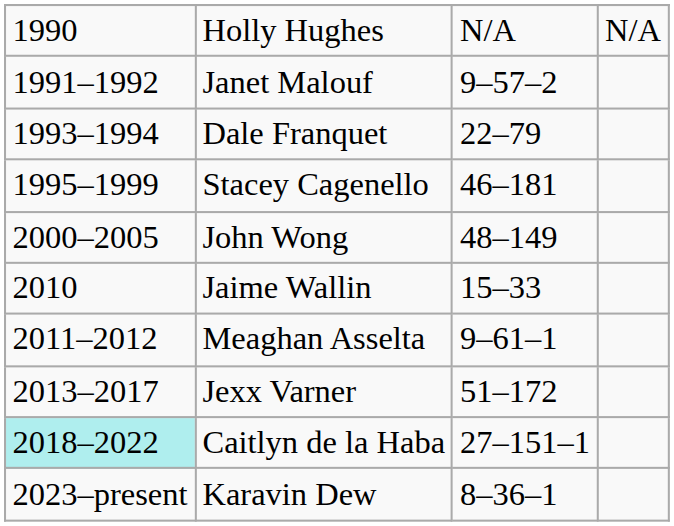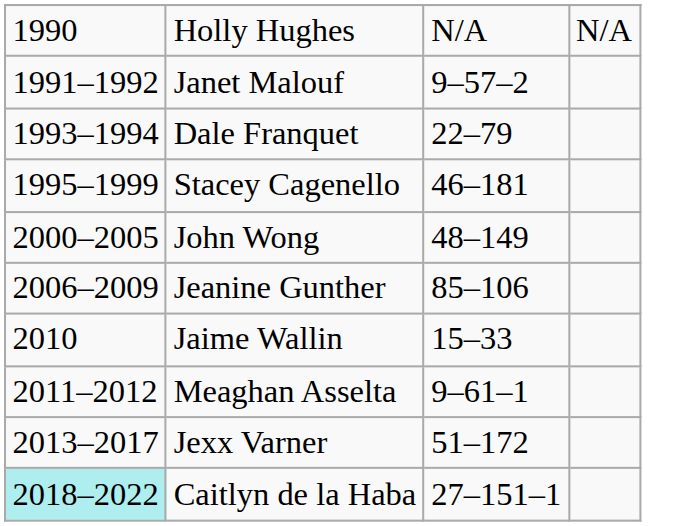 <table class="wikitable">
 <tr style="text-align:center;">
 </tr>
 <tr>
 <td>1990</td>
 <td>Holly Hughes</td>
 <td>N/A</td>
 <td>N/A</td>
 </tr>
 <tr>
 <td>1991–1992</td>
 <td>Janet Malouf</td>
 <td>9–57–2</td>
 <td></td>
 </tr>
 <tr>
 <td>1993–1994</td>
 <td>Dale Franquet</td>
 <td>22–79</td>
 <td></td>
 </tr>
 <tr>
 <td>1995–1999</td>
 <td>Stacey Cagenello</td>
 <td>46–181</td>
 <td></td>
 </tr>
 <tr>
 <td>2000–2005</td>
 <td>John Wong</td>
 <td>48–149</td>
 <td></td>
 </tr>
 <tr>
+<td>2006–2009</td>
+<td>Jeanine Gunther</td>
+<td>85–106</td>
+<td></td>
+</tr>
+<tr>
 <td>2010</td>
 <td>Jaime Wallin</td>
 <td>15–33</td>
 <td></td>
 </tr>
 <tr>
 <td>2011–2012</td>
 <td>Meaghan Asselta</td>
 <td>9–61–1</td>
 <td></td>
 </tr>
 <tr>
 <td>2013–2017</td>
 <td>Jexx Varner</td>
 <td>51–172</td>
 <td></td>
 </tr>
 <tr>
 <td style="background: paleturquoise;">2018–2022</td>
 <td>Caitlyn de la Haba</td>
 <td>27–151–1</td>
 <td></td>
 </tr>
-<tr>
-<td>2023–present</td>
-<td>Karavin Dew</td>
-<td>8–36–1</td>
-<td></td>
-</tr>
 </table>
